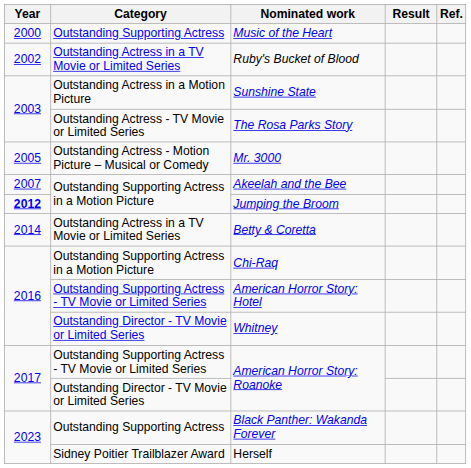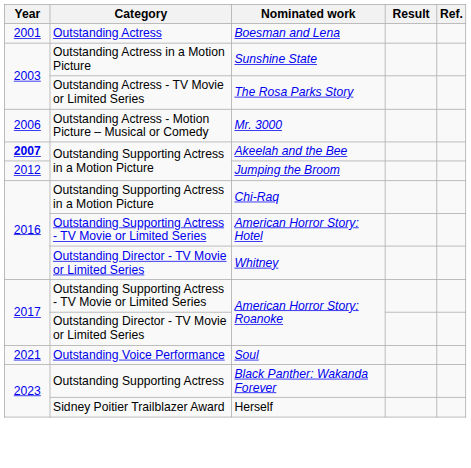 <table class=wikitable>
 <tr>
 <th scope="col" style="width:5em;">Year</th>
 <th scope="col" style="width:28em;">Category</th>
 <th scope="col" style="width:23em;">Nominated work</th>
 <th scope="col" style="width:5em;">Result</th>
 <th>Ref.</th>
 </tr>
 <tr>
-<td style="text-align:center;"><a href='#'>2000</a></td>
-<td><a href='#'>Outstanding Supporting Actress</a></td>
-<td><em><a href='#'>Music of the Heart</a></em></td>
-<td></td>
-<td></td>
-</tr>
-<tr>
-<td style="text-align:center;"><a href='#'>2002</a></td>
-<td><a href='#'>Outstanding Actress in a TV Movie or Limited Series</a></td>
-<td><em>Ruby's Bucket of Blood</em></td>
+<td style="text-align:center;"><a href='#'>2001</a></td>
+<td><a href='#'>Outstanding Actress</a></td>
+<td><em><a href='#'>Boesman and Lena</a></em></td>
 <td></td>
 <td></td>
 </tr>
 <tr>
 <td style="text-align:center;", rowspan=2><a href='#'>2003</a></td>
 <td>Outstanding Actress in a Motion Picture</td>
 <td><em><a href='#'>Sunshine State</a></em></td>
 <td></td>
 <td></td>
 </tr>
 <tr>
 <td>Outstanding Actress - TV Movie or Limited Series</td>
 <td><em><a href='#'>The Rosa Parks Story</a></em></td>
 <td></td>
 <td></td>
 </tr>
 <tr>
-<td style="text-align:center;"><a href='#'>2005</a></td>
+<td style="text-align:center;"><a href='#'>2006</a></td>
 <td>Outstanding Actress - Motion Picture – Musical or Comedy</td>
 <td><em><a href='#'>Mr. 3000</a></em></td>
 <td></td>
 <td></td>
 </tr>
 <tr>
-<td style="text-align:center;"><a href='#'>2007</a></td>
+<td style="text-align:center;"><strong><a href='#'>2007</a></strong></td>
 <td rowspan=2>Outstanding Supporting Actress in a Motion Picture</td>
 <td><em><a href='#'>Akeelah and the Bee</a></em></td>
 <td></td>
 <td></td>
 </tr>
 <tr>
-<td style="text-align:center;"><strong><a href='#'>2012</a></strong></td>
+<td style="text-align:center;"><a href='#'>2012</a></td>
 <td><em><a href='#'>Jumping the Broom</a></em></td>
-<td></td>
-<td></td>
-</tr>
-<tr>
-<td style="text-align:center;"><a href='#'>2014</a></td>
-<td>Outstanding Actress in a TV Movie or Limited Series</td>
-<td><em><a href='#'>Betty & Coretta</a></em></td>
 <td></td>
 <td></td>
 </tr>
 <tr>
 <td style="text-align:center;", rowspan=3><a href='#'>2016</a></td>
 <td>Outstanding Supporting Actress in a Motion Picture</td>
 <td><em><a href='#'>Chi-Raq</a></em></td>
 <td></td>
 <td></td>
 </tr>
 <tr>
 <td><a href='#'>Outstanding Supporting Actress - TV Movie or Limited Series</a></td>
 <td><em><a href='#'>American Horror Story: Hotel</a></em></td>
 <td></td>
 <td></td>
 </tr>
 <tr>
 <td><a href='#'>Outstanding Director - TV Movie or Limited Series</a></td>
 <td><em><a href='#'>Whitney</a></em></td>
 <td></td>
 <td></td>
 </tr>
 <tr>
 <td style="text-align:center;", rowspan=2><a href='#'>2017</a></td>
 <td>Outstanding Supporting Actress - TV Movie or Limited Series</td>
 <td rowspan=2><em><a href='#'>American Horror Story: Roanoke</a></em></td>
 <td></td>
 <td></td>
 </tr>
 <tr>
 <td>Outstanding Director - TV Movie or Limited Series</td>
 <td></td>
 <td></td>
 </tr>
 <tr>
+<td style="text-align:center;"><a href='#'>2021</a></td>
+<td><a href='#'>Outstanding Voice Performance</a></td>
+<td><em><a href='#'>Soul</a></em></td>
+<td></td>
+<td></td>
+</tr>
+<tr>
 <td style="text-align:center;"rowspan=2><a href='#'>2023</a></td>
 <td>Outstanding Supporting Actress</td>
 <td><em><a href='#'>Black Panther: Wakanda Forever</a></em></td>
 <td></td>
 <td></td>
 </tr>
 <tr>
 <td>Sidney Poitier Trailblazer Award</td>
 <td>Herself</td>
 <td></td>
 <td></td>
 </tr>
 </table>
